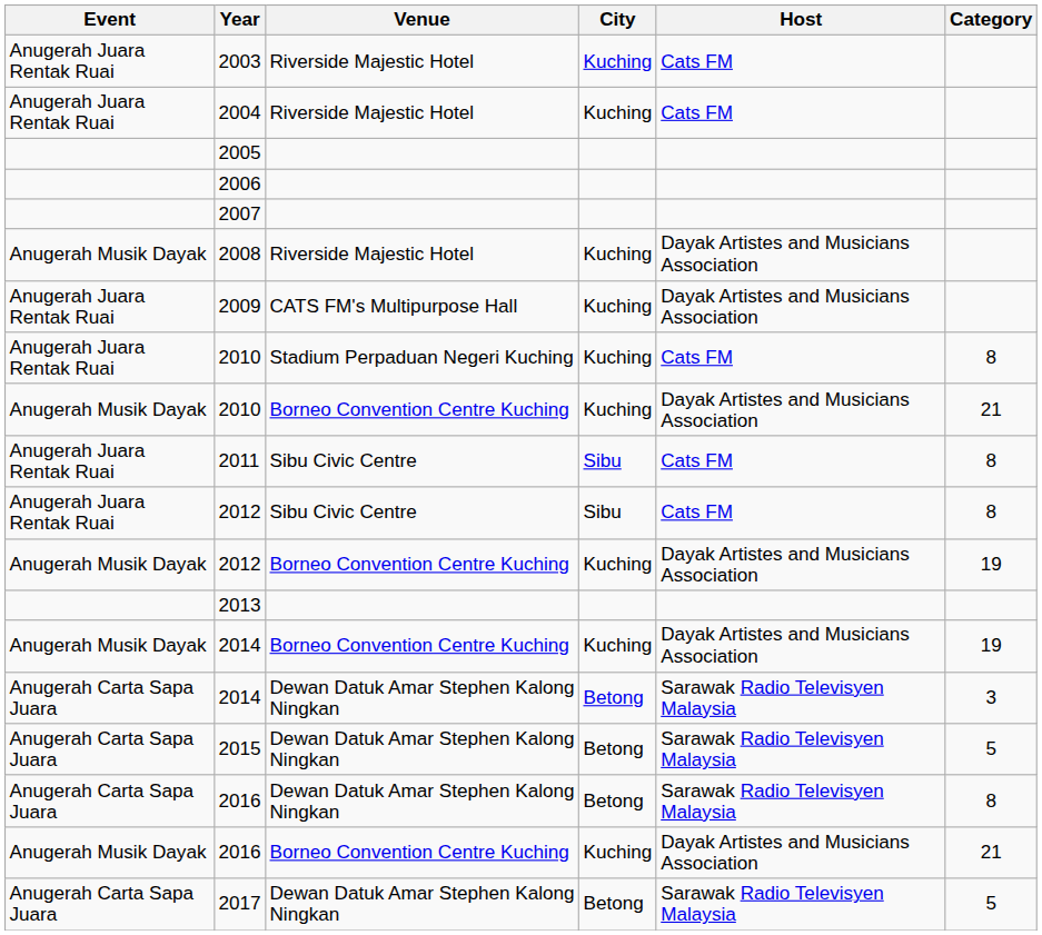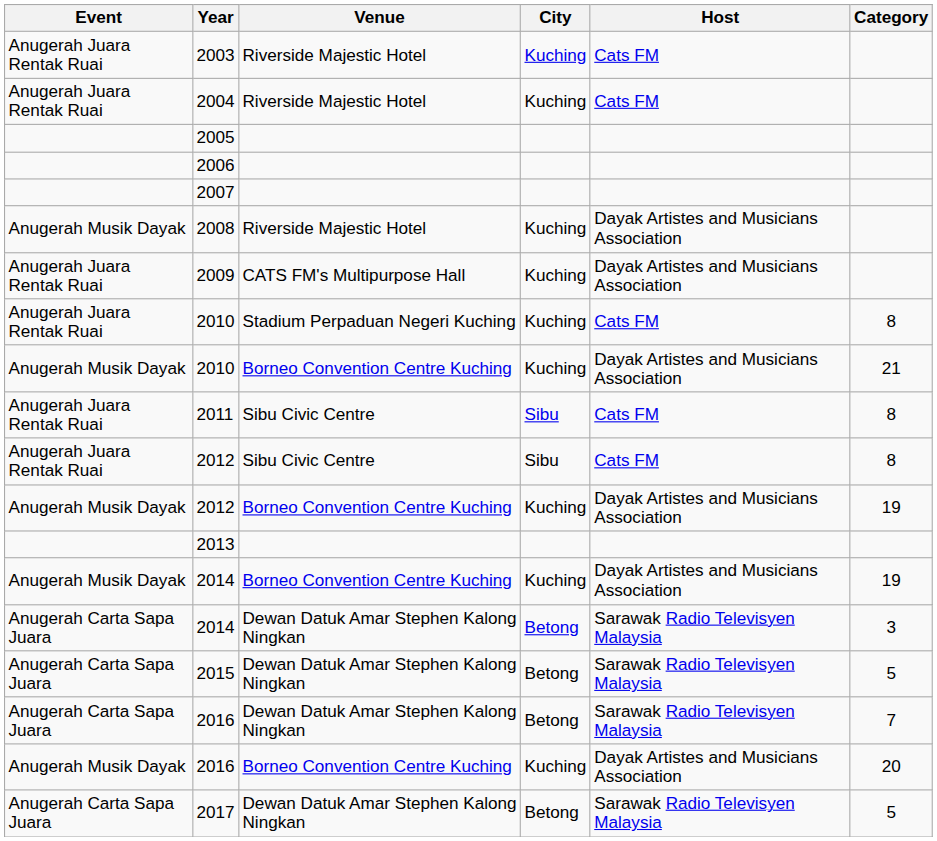 <table class="wikitable">
 <tr>
 <th>Event</th>
 <th>Year</th>
 <th>Venue</th>
 <th>City</th>
 <th>Host</th>
 <th>Category</th>
 </tr>
 <tr>
 <td>Anugerah Juara Rentak Ruai</td>
 <td>2003</td>
 <td>Riverside Majestic Hotel</td>
 <td><a href='#'>Kuching</a></td>
 <td><a href='#'>Cats FM</a></td>
 <td></td>
 </tr>
 <tr>
 <td>Anugerah Juara Rentak Ruai</td>
 <td>2004</td>
 <td>Riverside Majestic Hotel</td>
 <td>Kuching</td>
 <td><a href='#'>Cats FM</a></td>
 <td></td>
 </tr>
 <tr>
 <td></td>
 <td>2005</td>
 <td></td>
 <td></td>
 <td></td>
 <td></td>
 </tr>
 <tr>
 <td></td>
 <td>2006</td>
 <td></td>
 <td></td>
 <td></td>
 <td></td>
 </tr>
 <tr>
 <td></td>
 <td>2007</td>
 <td></td>
 <td></td>
 <td></td>
 <td></td>
 </tr>
 <tr>
 <td>Anugerah Musik Dayak</td>
 <td>2008</td>
 <td>Riverside Majestic Hotel</td>
 <td>Kuching</td>
 <td>Dayak Artistes and Musicians Association</td>
 <td></td>
 </tr>
 <tr>
 <td>Anugerah Juara Rentak Ruai</td>
 <td>2009</td>
 <td>CATS FM's Multipurpose Hall</td>
 <td>Kuching</td>
 <td>Dayak Artistes and Musicians Association</td>
 <td></td>
 </tr>
 <tr>
 <td>Anugerah Juara Rentak Ruai</td>
 <td>2010</td>
 <td>Stadium Perpaduan Negeri Kuching</td>
 <td>Kuching</td>
 <td><a href='#'>Cats FM</a></td>
 <td style="text-align:center;">8</td>
 </tr>
 <tr>
 <td>Anugerah Musik Dayak</td>
 <td>2010</td>
 <td><a href='#'>Borneo Convention Centre Kuching</a></td>
 <td>Kuching</td>
 <td>Dayak Artistes and Musicians Association</td>
 <td style="text-align:center;">21</td>
 </tr>
 <tr>
 <td>Anugerah Juara Rentak Ruai</td>
 <td>2011</td>
 <td>Sibu Civic Centre</td>
 <td><a href='#'>Sibu</a></td>
 <td><a href='#'>Cats FM</a></td>
 <td style="text-align:center;">8</td>
 </tr>
 <tr>
 <td>Anugerah Juara Rentak Ruai</td>
 <td>2012</td>
 <td>Sibu Civic Centre</td>
 <td>Sibu</td>
 <td><a href='#'>Cats FM</a></td>
 <td style="text-align:center;">8</td>
 </tr>
 <tr>
 <td>Anugerah Musik Dayak</td>
 <td>2012</td>
 <td><a href='#'>Borneo Convention Centre Kuching</a></td>
 <td>Kuching</td>
 <td>Dayak Artistes and Musicians Association</td>
 <td style="text-align:center;">19</td>
 </tr>
 <tr>
 <td></td>
 <td>2013</td>
 <td></td>
 <td></td>
 <td></td>
 <td></td>
 </tr>
 <tr>
 <td>Anugerah Musik Dayak</td>
 <td>2014</td>
 <td><a href='#'>Borneo Convention Centre Kuching</a></td>
 <td>Kuching</td>
 <td>Dayak Artistes and Musicians Association</td>
 <td style="text-align:center;">19</td>
 </tr>
 <tr>
 <td>Anugerah Carta Sapa Juara</td>
 <td>2014</td>
 <td>Dewan Datuk Amar Stephen Kalong Ningkan</td>
 <td><a href='#'>Betong</a></td>
 <td>Sarawak <a href='#'>Radio Televisyen Malaysia</a></td>
 <td style="text-align:center;">3</td>
 </tr>
 <tr>
 <td>Anugerah Carta Sapa Juara</td>
 <td>2015</td>
 <td>Dewan Datuk Amar Stephen Kalong Ningkan</td>
 <td>Betong</td>
 <td>Sarawak <a href='#'>Radio Televisyen Malaysia</a></td>
 <td style="text-align:center;">5</td>
 </tr>
 <tr>
 <td>Anugerah Carta Sapa Juara</td>
 <td>2016</td>
 <td>Dewan Datuk Amar Stephen Kalong Ningkan</td>
 <td>Betong</td>
 <td>Sarawak <a href='#'>Radio Televisyen Malaysia</a></td>
-<td style="text-align:center;">8</td>
+<td style="text-align:center;">7</td>
 </tr>
 <tr>
 <td>Anugerah Musik Dayak</td>
 <td>2016</td>
 <td><a href='#'>Borneo Convention Centre Kuching</a></td>
 <td>Kuching</td>
 <td>Dayak Artistes and Musicians Association</td>
-<td style="text-align:center;">21</td>
+<td style="text-align:center;">20</td>
 </tr>
 <tr>
 <td>Anugerah Carta Sapa Juara</td>
 <td>2017</td>
 <td>Dewan Datuk Amar Stephen Kalong Ningkan</td>
 <td>Betong</td>
 <td>Sarawak <a href='#'>Radio Televisyen Malaysia</a></td>
 <td style="text-align:center;">5</td>
 </tr>
 </table>
